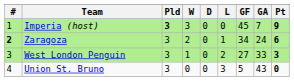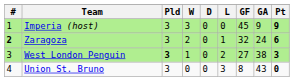 <table class=wikitable>
 <tr align=center>
 </tr>
 <tr>
 <th width=20>#</th>
 <th width=200>Team</th>
 <th width=20>Pld</th>
 <th width=20>W</th>
 <th width=20>D</th>
 <th width=20>L</th>
 <th width=20>GF</th>
 <th width=20>GA</th>
 <th width=20>Pt</th>
 </tr>
 <tr bgcolor=B0EE90>
 <td>1</td>
 <td align="left"> <a href='#'>Imperia</a> <em>(host)</em></td>
-<td><strong>3</strong></td>
+<td>3</td>
 <td>3</td>
 <td>0</td>
 <td>0</td>
 <td>45</td>
-<td>7</td>
+<td>9</td>
 <td><strong>9</strong></td>
 </tr>
 <tr bgcolor=B0EE90>
 <td><strong>2</strong></td>
 <td align="left"> <a href='#'>Zaragoza</a></td>
 <td>3</td>
 <td>2</td>
 <td>0</td>
 <td>1</td>
-<td>34</td>
+<td>32</td>
 <td>24</td>
 <td><strong>6</strong></td>
 </tr>
 <tr bgcolor=B0EE90>
 <td>3</td>
 <td align="left"> <a href='#'>West London Penguin</a></td>
-<td>3</td>
+<td><strong>3</strong></td>
 <td>1</td>
 <td>0</td>
 <td>2</td>
 <td>27</td>
-<td>33</td>
+<td>38</td>
 <td><strong>3</strong></td>
 </tr>
 <tr bgcolor=>
 <td>4</td>
 <td align="left"> <a href='#'>Union St. Bruno</a></td>
 <td>3</td>
 <td>0</td>
 <td>0</td>
 <td>3</td>
-<td>5</td>
+<td>8</td>
 <td>43</td>
 <td><strong>0</strong></td>
 </tr>
 </table>
